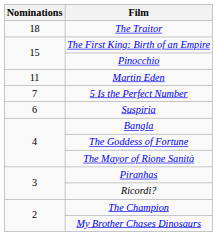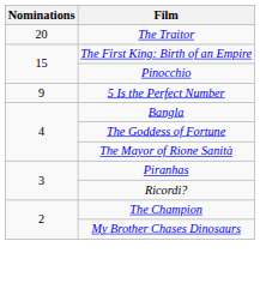 <table class="wikitable plainrowheaders" rowspan=2 style="text-align: center;" border="2" background: #f6e39c;>
 <tr>
 <th scope="col" style="width:55px;">Nominations</th>
 <th scope="col" style="text-align:center;">Film</th>
 </tr>
 <tr>
-<td>18</td>
+<td>20</td>
 <td><em><a href='#'>The Traitor</a></em></td>
 </tr>
 <tr>
 <td rowspan="2">15</td>
 <td><em><a href='#'>The First King: Birth of an Empire</a></em></td>
 </tr>
 <tr>
 <td><em><a href='#'>Pinocchio</a></em></td>
 </tr>
 <tr>
-<td>11</td>
-<td><em><a href='#'>Martin Eden</a></em></td>
-</tr>
-<tr>
-<td>7</td>
+<td>9</td>
 <td><em><a href='#'>5 Is the Perfect Number</a></em></td>
-</tr>
-<tr>
-<td>6</td>
-<td><em><a href='#'>Suspiria</a></em></td>
 </tr>
 <tr>
 <td rowspan="3">4</td>
 <td><em><a href='#'>Bangla</a></em></td>
 </tr>
 <tr>
 <td><em><a href='#'>The Goddess of Fortune</a></em></td>
 </tr>
 <tr>
 <td><em><a href='#'>The Mayor of Rione Sanità</a></em></td>
 </tr>
 <tr>
 <td rowspan="2">3</td>
 <td><em><a href='#'>Piranhas</a></em></td>
 </tr>
 <tr>
 <td><em>Ricordi?</em></td>
 </tr>
 <tr>
 <td rowspan="2">2</td>
 <td><em><a href='#'>The Champion</a></em></td>
 </tr>
 <tr>
 <td><em><a href='#'>My Brother Chases Dinosaurs</a></em></td>
 </tr>
 </table>
